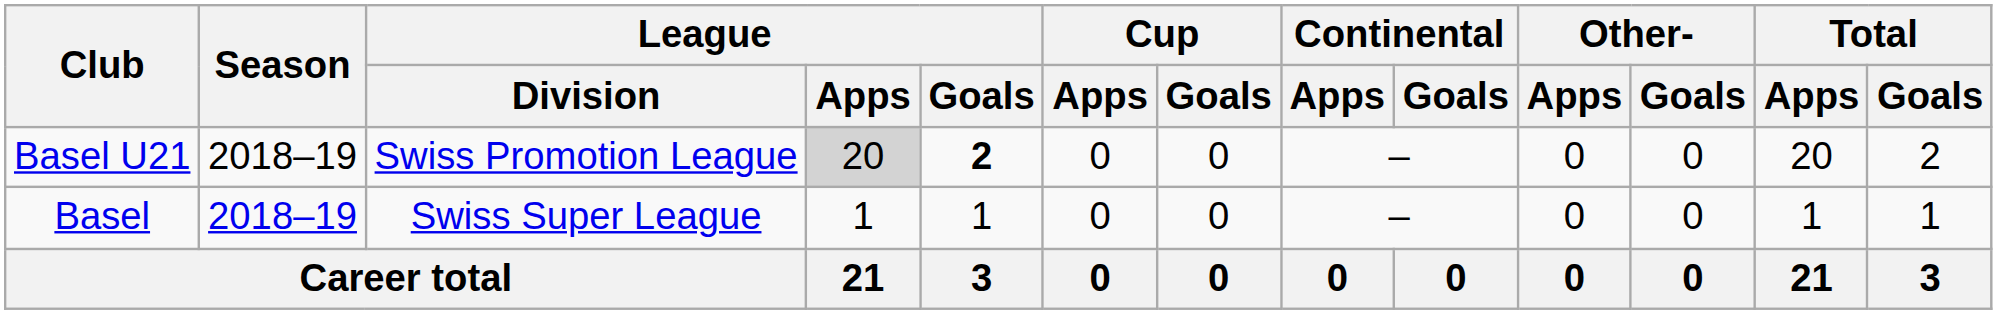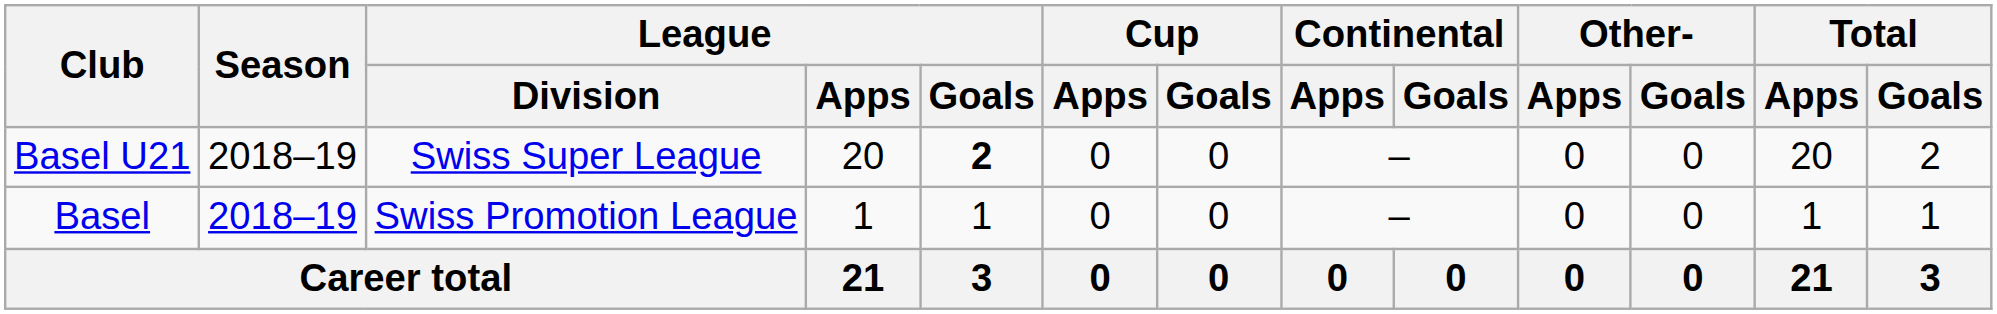 <table class="wikitable" style="text-align:center">
 <tr>
 <th rowspan="2">Club</th>
 <th rowspan="2">Season</th>
 <th colspan="3">League</th>
 <th colspan="2">Cup</th>
 <th colspan="2">Continental</th>
 <th colspan="2">Other-</th>
 <th colspan="2">Total</th>
 </tr>
 <tr>
 <th>Division</th>
 <th>Apps</th>
 <th>Goals</th>
 <th>Apps</th>
 <th>Goals</th>
 <th>Apps</th>
 <th>Goals</th>
 <th>Apps</th>
 <th>Goals</th>
 <th>Apps</th>
 <th>Goals</th>
 </tr>
 <tr>
 <td><a href='#'>Basel U21</a></td>
 <td>2018–19</td>
-<td><a href='#'>Swiss Promotion League</a></td>
-<td style="background: lightgrey;">20</td>
+<td><a href='#'>Swiss Super League</a></td>
+<td>20</td>
 <td><strong>2</strong></td>
 <td>0</td>
 <td>0</td>
 <td colspan="2">–</td>
 <td>0</td>
 <td>0</td>
 <td>20</td>
 <td>2</td>
 </tr>
 <tr>
 <td><a href='#'>Basel</a></td>
 <td><a href='#'>2018–19</a></td>
-<td><a href='#'>Swiss Super League</a></td>
+<td><a href='#'>Swiss Promotion League</a></td>
 <td>1</td>
 <td>1</td>
 <td>0</td>
 <td>0</td>
 <td colspan="2">–</td>
 <td>0</td>
 <td>0</td>
 <td>1</td>
 <td>1</td>
 </tr>
 <tr>
 <th colspan="3">Career total</th>
 <th>21</th>
 <th>3</th>
 <th>0</th>
 <th>0</th>
 <th>0</th>
 <th>0</th>
 <th>0</th>
 <th>0</th>
 <th>21</th>
 <th>3</th>
 </tr>
 </table>
